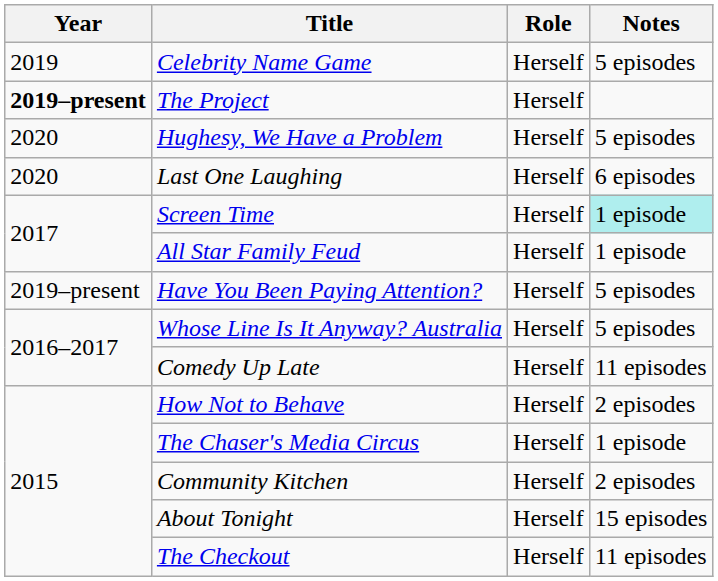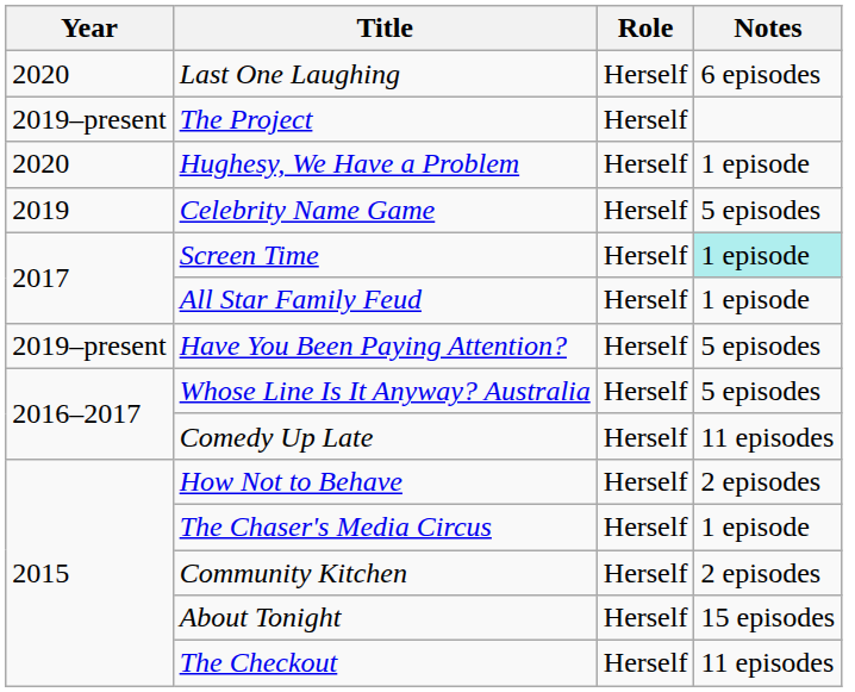 <table class="wikitable">
 <tr>
 <th>Year</th>
 <th>Title</th>
 <th>Role</th>
 <th>Notes</th>
 </tr>
 <tr>
-<td>2019</td>
-<td><em><a href='#'>Celebrity Name Game</a></em></td>
+<td>2020</td>
+<td><em>Last One Laughing</em></td>
 <td>Herself</td>
-<td>5 episodes</td>
+<td>6 episodes</td>
 </tr>
 <tr>
-<td><strong>2019–present</strong></td>
+<td>2019–present</td>
 <td><em><a href='#'>The Project</a></em></td>
 <td>Herself</td>
 <td></td>
 </tr>
 <tr>
 <td>2020</td>
 <td><em><a href='#'>Hughesy, We Have a Problem</a></em></td>
 <td>Herself</td>
-<td>5 episodes</td>
+<td>1 episode</td>
 </tr>
 <tr>
-<td>2020</td>
-<td><em>Last One Laughing</em></td>
+<td>2019</td>
+<td><em><a href='#'>Celebrity Name Game</a></em></td>
 <td>Herself</td>
-<td>6 episodes</td>
+<td>5 episodes</td>
 </tr>
 <tr>
 <td rowspan="2">2017</td>
 <td><em><a href='#'>Screen Time</a></em></td>
 <td>Herself</td>
 <td style="background: paleturquoise;">1 episode</td>
 </tr>
 <tr>
 <td><em><a href='#'>All Star Family Feud</a></em></td>
 <td>Herself</td>
 <td>1 episode</td>
 </tr>
 <tr>
 <td>2019–present</td>
 <td><em><a href='#'>Have You Been Paying Attention?</a></em></td>
 <td>Herself</td>
 <td>5 episodes</td>
 </tr>
 <tr>
 <td rowspan="2">2016–2017</td>
 <td><em><a href='#'>Whose Line Is It Anyway? Australia</a></em></td>
 <td>Herself</td>
 <td>5 episodes</td>
 </tr>
 <tr>
 <td><em>Comedy Up Late</em></td>
 <td>Herself</td>
 <td>11 episodes</td>
 </tr>
 <tr>
 <td rowspan="5">2015</td>
 <td><em><a href='#'>How Not to Behave</a></em></td>
 <td>Herself</td>
 <td>2 episodes</td>
 </tr>
 <tr>
 <td><em><a href='#'>The Chaser's Media Circus</a></em></td>
 <td>Herself</td>
 <td>1 episode</td>
 </tr>
 <tr>
 <td><em>Community Kitchen</em></td>
 <td>Herself</td>
 <td>2 episodes</td>
 </tr>
 <tr>
 <td><em>About Tonight</em></td>
 <td>Herself</td>
 <td>15 episodes</td>
 </tr>
 <tr>
 <td><em><a href='#'>The Checkout</a></em></td>
 <td>Herself</td>
 <td>11 episodes</td>
 </tr>
 </table>
